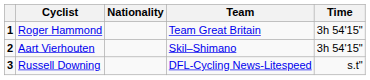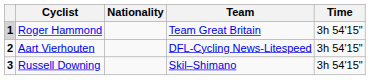 <table class="wikitable">
 <tr>
 <th></th>
 <th>Cyclist</th>
 <th>Nationality</th>
 <th>Team</th>
 <th>Time</th>
 </tr>
 <tr>
-<td><strong>1</strong></td>
+<td style="background: lightgrey;"><strong>1</strong></td>
 <td><a href='#'>Roger Hammond</a></td>
 <td></td>
 <td><a href='#'>Team Great Britain</a></td>
 <td align="right">3h 54'15"</td>
 </tr>
 <tr>
 <td><strong>2</strong></td>
 <td><a href='#'>Aart Vierhouten</a></td>
 <td></td>
-<td><a href='#'>Skil–Shimano</a></td>
+<td><a href='#'>DFL-Cycling News-Litespeed</a></td>
 <td align="right">3h 54'15"</td>
 </tr>
 <tr>
 <td><strong>3</strong></td>
 <td><a href='#'>Russell Downing</a></td>
 <td></td>
-<td><a href='#'>DFL-Cycling News-Litespeed</a></td>
-<td align="right">s.t"</td>
+<td><a href='#'>Skil–Shimano</a></td>
+<td align="right">3h 54'15"</td>
 </tr>
 </table>
